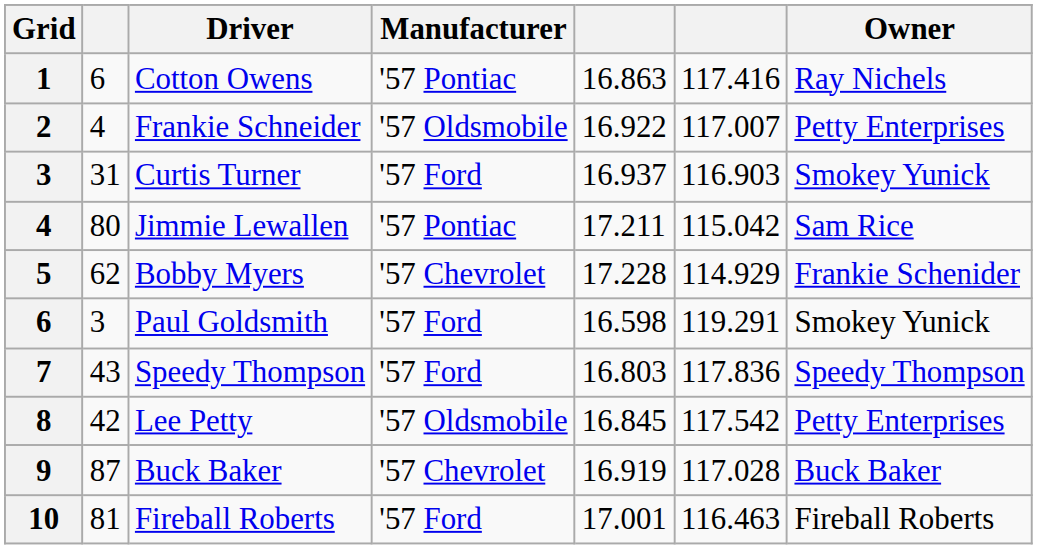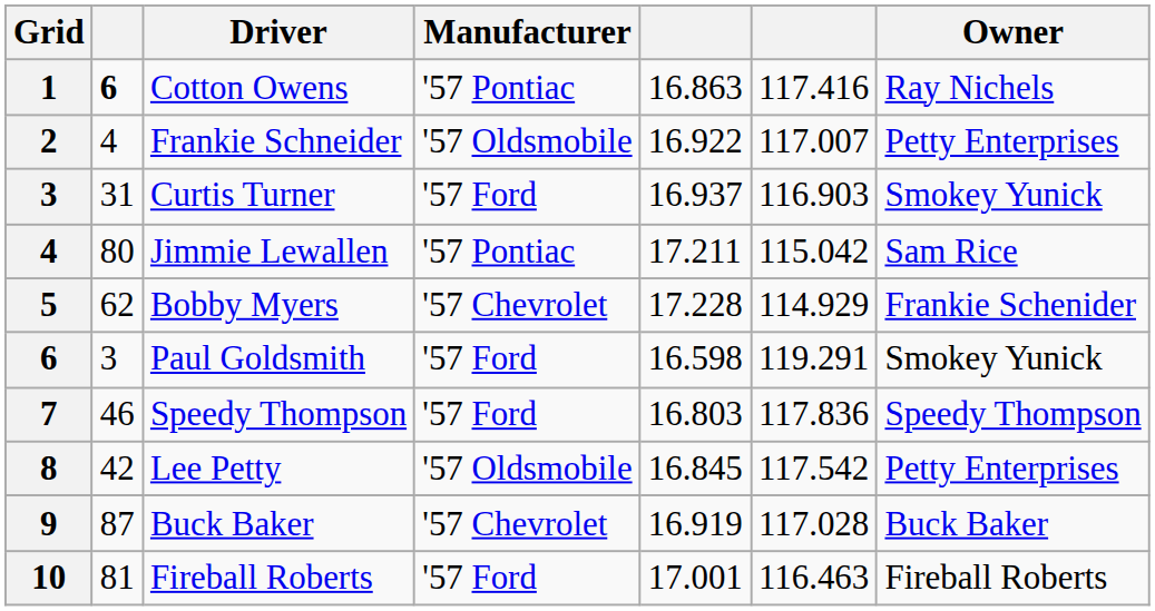 <table class="wikitable">
 <tr>
 <th>Grid</th>
 <th></th>
 <th>Driver</th>
 <th>Manufacturer</th>
 <th></th>
 <th></th>
 <th>Owner</th>
 </tr>
 <tr>
 <th>1</th>
-<td>6</td>
+<td><strong>6</strong></td>
 <td><a href='#'>Cotton Owens</a></td>
 <td>'57 <a href='#'>Pontiac</a></td>
 <td>16.863</td>
 <td>117.416</td>
 <td><a href='#'>Ray Nichels</a></td>
 </tr>
 <tr>
 <th>2</th>
 <td>4</td>
 <td><a href='#'>Frankie Schneider</a></td>
 <td>'57 <a href='#'>Oldsmobile</a></td>
 <td>16.922</td>
 <td>117.007</td>
 <td><a href='#'>Petty Enterprises</a></td>
 </tr>
 <tr>
 <th>3</th>
 <td>31</td>
 <td><a href='#'>Curtis Turner</a></td>
 <td>'57 <a href='#'>Ford</a></td>
 <td>16.937</td>
 <td>116.903</td>
 <td><a href='#'>Smokey Yunick</a></td>
 </tr>
 <tr>
 <th>4</th>
 <td>80</td>
 <td><a href='#'>Jimmie Lewallen</a></td>
 <td>'57 <a href='#'>Pontiac</a></td>
 <td>17.211</td>
 <td>115.042</td>
 <td><a href='#'>Sam Rice</a></td>
 </tr>
 <tr>
 <th>5</th>
 <td>62</td>
 <td><a href='#'>Bobby Myers</a></td>
 <td>'57 <a href='#'>Chevrolet</a></td>
 <td>17.228</td>
 <td>114.929</td>
 <td><a href='#'>Frankie Schenider</a></td>
 </tr>
 <tr>
 <th>6</th>
 <td>3</td>
 <td><a href='#'>Paul Goldsmith</a></td>
 <td>'57 <a href='#'>Ford</a></td>
 <td>16.598</td>
 <td>119.291</td>
 <td>Smokey Yunick</td>
 </tr>
 <tr>
 <th>7</th>
-<td>43</td>
+<td>46</td>
 <td><a href='#'>Speedy Thompson</a></td>
 <td>'57 <a href='#'>Ford</a></td>
 <td>16.803</td>
 <td>117.836</td>
 <td><a href='#'>Speedy Thompson</a></td>
 </tr>
 <tr>
 <th>8</th>
 <td>42</td>
 <td><a href='#'>Lee Petty</a></td>
 <td>'57 <a href='#'>Oldsmobile</a></td>
 <td>16.845</td>
 <td>117.542</td>
 <td><a href='#'>Petty Enterprises</a></td>
 </tr>
 <tr>
 <th>9</th>
 <td>87</td>
 <td><a href='#'>Buck Baker</a></td>
 <td>'57 <a href='#'>Chevrolet</a></td>
 <td>16.919</td>
 <td>117.028</td>
 <td><a href='#'>Buck Baker</a></td>
 </tr>
 <tr>
 <th>10</th>
 <td>81</td>
 <td><a href='#'>Fireball Roberts</a></td>
 <td>'57 <a href='#'>Ford</a></td>
 <td>17.001</td>
 <td>116.463</td>
 <td>Fireball Roberts</td>
 </tr>
 </table>
